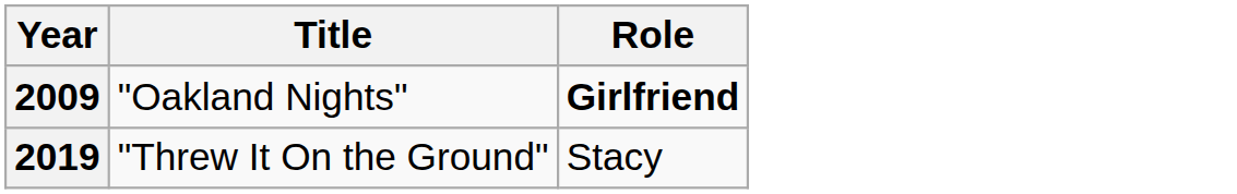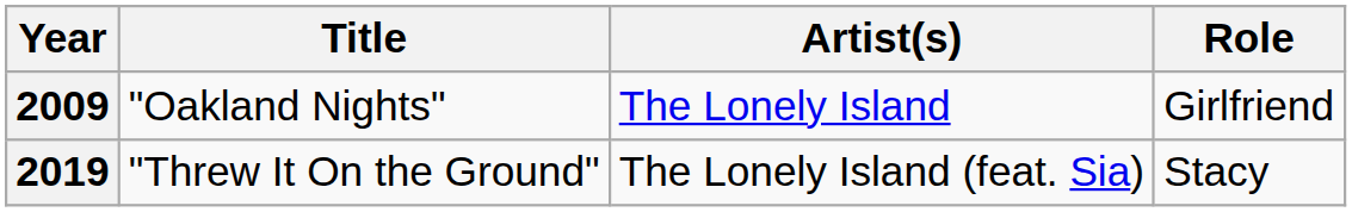 <table class="wikitable sortable plainrowheaders">
 <tr>
 <th scope="col">Year</th>
 <th scope="col">Title</th>
+<th scope="col">Artist(s)</th>
 <th scope="col">Role</th>
 </tr>
 <tr>
 <th scope="row">2009</th>
 <td>"Oakland Nights"</td>
-<td><strong>Girlfriend</strong></td>
+<td><a href='#'>The Lonely Island</a></td>
+<td>Girlfriend</td>
 </tr>
 <tr>
 <th scope="row">2019</th>
 <td>"Threw It On the Ground"</td>
+<td>The Lonely Island (feat. <a href='#'>Sia</a>)</td>
 <td>Stacy</td>
 </tr>
 </table>
